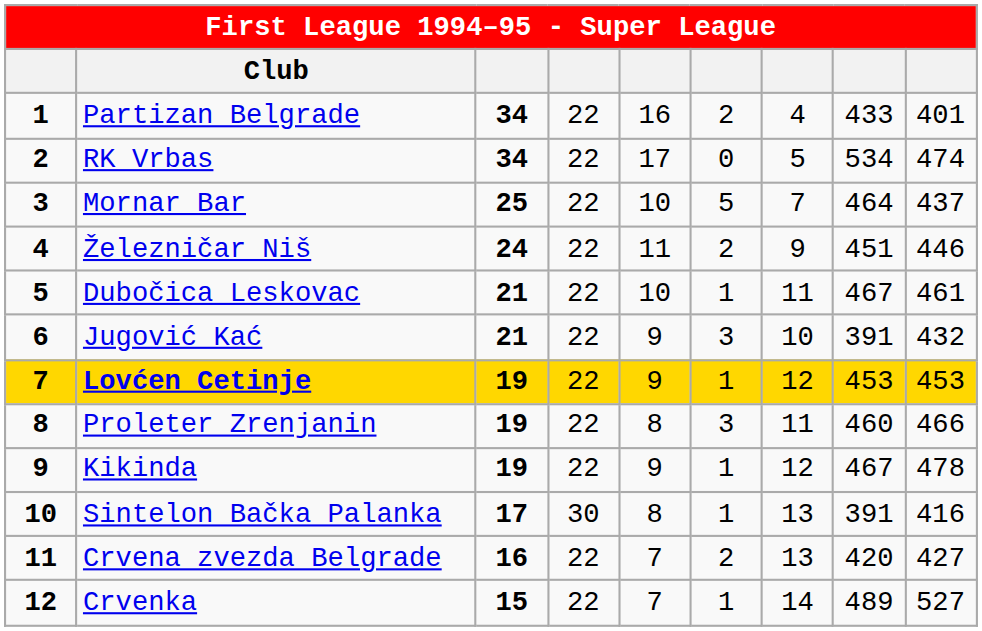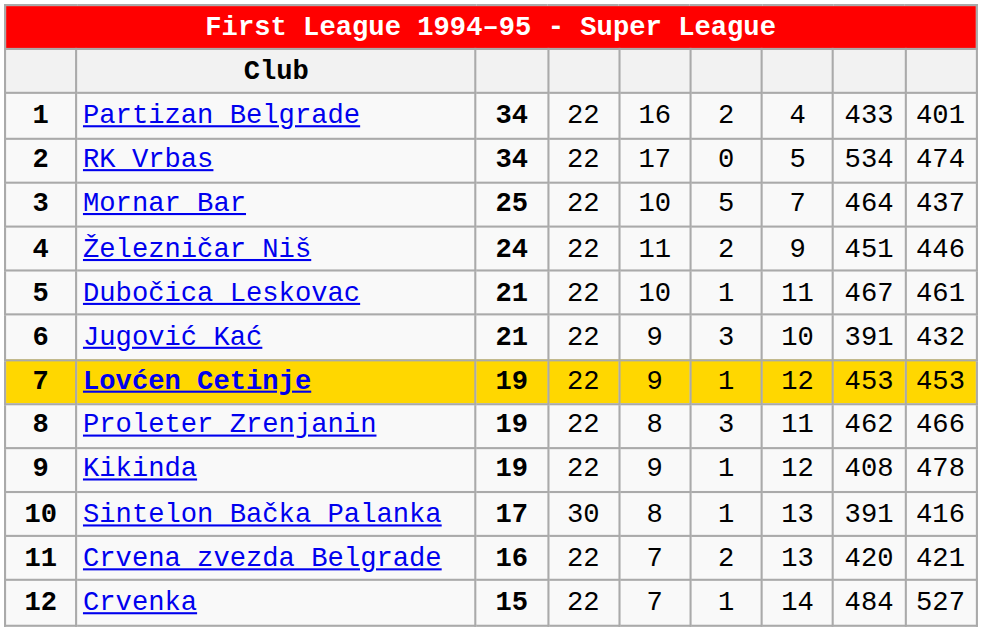 <table class="wikitable" style="text-align:center">
 <tr>
 <th colspan=10 style="background:red;color:white;">First League 1994–95 - Super League</th>
 </tr>
 <tr>
 <th width=28></th>
 <th width=185>Club</th>
 <th width=28></th>
 <th width=28></th>
 <th width=28></th>
 <th width=28></th>
 <th width=28></th>
 <th width=28></th>
 <th width=28></th>
 </tr>
 <tr>
 <td><strong>1</strong></td>
 <td align=left><a href='#'>Partizan Belgrade</a></td>
 <td><strong>34</strong></td>
 <td>22</td>
 <td>16</td>
 <td>2</td>
 <td>4</td>
 <td>433</td>
 <td>401</td>
 </tr>
 <tr>
 <td><strong>2</strong></td>
 <td align=left><a href='#'>RK Vrbas</a></td>
 <td><strong>34</strong></td>
 <td>22</td>
 <td>17</td>
 <td>0</td>
 <td>5</td>
 <td>534</td>
 <td>474</td>
 </tr>
 <tr>
 <td><strong>3</strong></td>
 <td align=left><a href='#'>Mornar Bar</a></td>
 <td><strong>25</strong></td>
 <td>22</td>
 <td>10</td>
 <td>5</td>
 <td>7</td>
 <td>464</td>
 <td>437</td>
 </tr>
 <tr>
 <td><strong>4</strong></td>
 <td align=left><a href='#'>Železničar Niš</a></td>
 <td><strong>24</strong></td>
 <td>22</td>
 <td>11</td>
 <td>2</td>
 <td>9</td>
 <td>451</td>
 <td>446</td>
 </tr>
 <tr>
 <td><strong>5</strong></td>
 <td align=left><a href='#'>Dubočica Leskovac</a></td>
 <td><strong>21</strong></td>
 <td>22</td>
 <td>10</td>
 <td>1</td>
 <td>11</td>
 <td>467</td>
 <td>461</td>
 </tr>
 <tr>
 <td><strong>6</strong></td>
 <td align=left><a href='#'>Jugović Kać</a></td>
 <td><strong>21</strong></td>
 <td>22</td>
 <td>9</td>
 <td>3</td>
 <td>10</td>
 <td>391</td>
 <td>432</td>
 </tr>
 <tr style="background:gold;">
 <td><strong>7</strong></td>
 <td align=left><strong><a href='#'>Lovćen Cetinje</a></strong></td>
 <td><strong>19</strong></td>
 <td>22</td>
 <td>9</td>
 <td>1</td>
 <td>12</td>
 <td>453</td>
 <td>453</td>
 </tr>
 <tr>
 <td><strong>8</strong></td>
 <td align=left><a href='#'>Proleter Zrenjanin</a></td>
 <td><strong>19</strong></td>
 <td>22</td>
 <td>8</td>
 <td>3</td>
 <td>11</td>
-<td>460</td>
+<td>462</td>
 <td>466</td>
 </tr>
 <tr>
 <td><strong>9</strong></td>
 <td align=left><a href='#'>Kikinda</a></td>
 <td><strong>19</strong></td>
 <td>22</td>
 <td>9</td>
 <td>1</td>
 <td>12</td>
-<td>467</td>
+<td>408</td>
 <td>478</td>
 </tr>
 <tr>
 <td><strong>10</strong></td>
 <td align=left><a href='#'>Sintelon Bačka Palanka</a></td>
 <td><strong>17</strong></td>
 <td>30</td>
 <td>8</td>
 <td>1</td>
 <td>13</td>
 <td>391</td>
 <td>416</td>
 </tr>
 <tr>
 <td><strong>11</strong></td>
 <td align=left><a href='#'>Crvena zvezda Belgrade</a></td>
 <td><strong>16</strong></td>
 <td>22</td>
 <td>7</td>
 <td>2</td>
 <td>13</td>
 <td>420</td>
-<td>427</td>
+<td>421</td>
 </tr>
 <tr>
 <td><strong>12</strong></td>
 <td align=left><a href='#'>Crvenka</a></td>
 <td><strong>15</strong></td>
 <td>22</td>
 <td>7</td>
 <td>1</td>
 <td>14</td>
-<td>489</td>
+<td>484</td>
 <td>527</td>
 </tr>
 </table>
